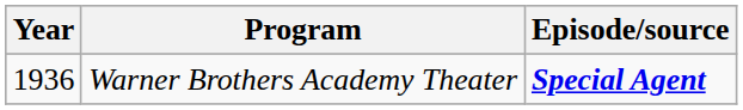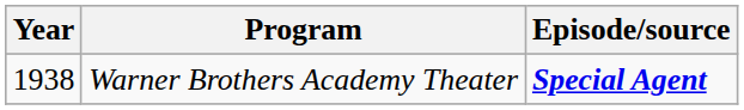 <table class="wikitable">
 <tr>
 <th>Year</th>
 <th>Program</th>
 <th>Episode/source</th>
 </tr>
 <tr>
-<td>1936</td>
+<td>1938</td>
 <td><em>Warner Brothers Academy Theater</em></td>
 <td><strong><em><a href='#'>Special Agent</a></em></strong></td>
 </tr>
 </table>
